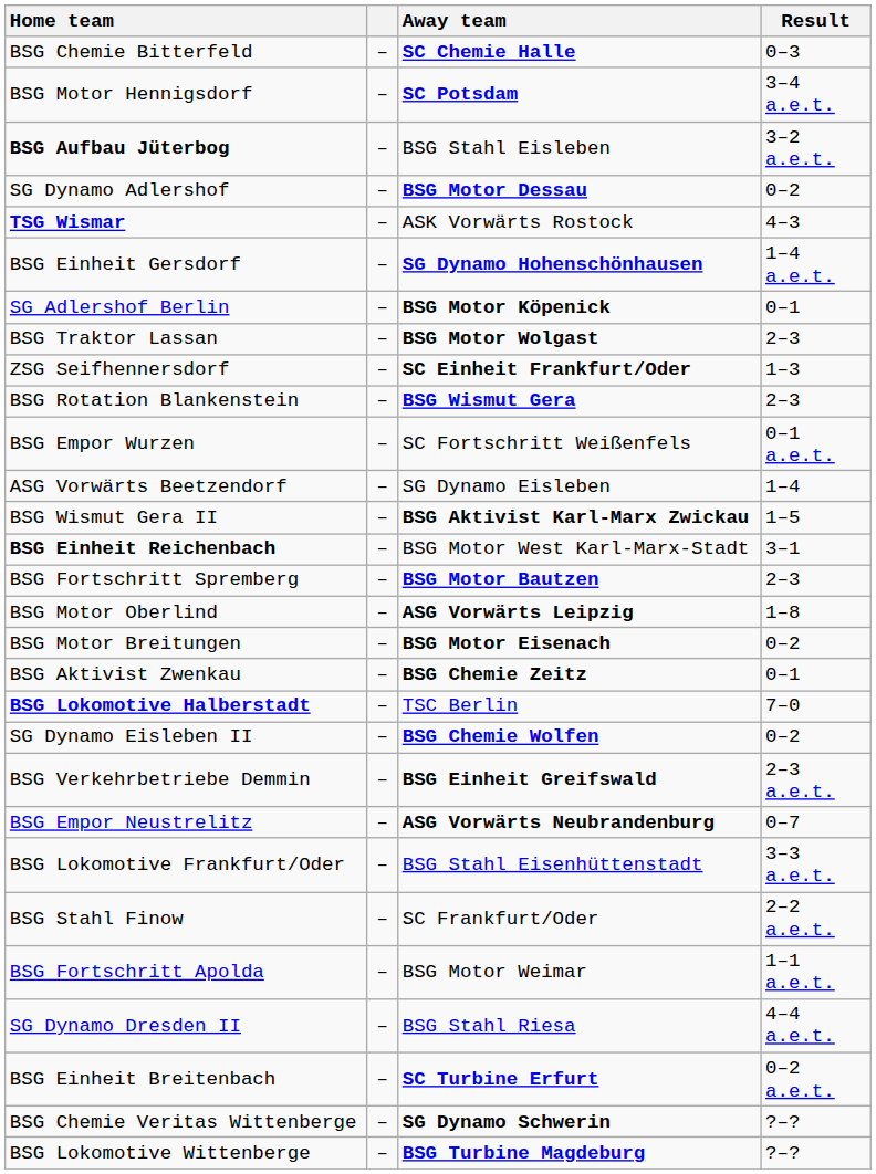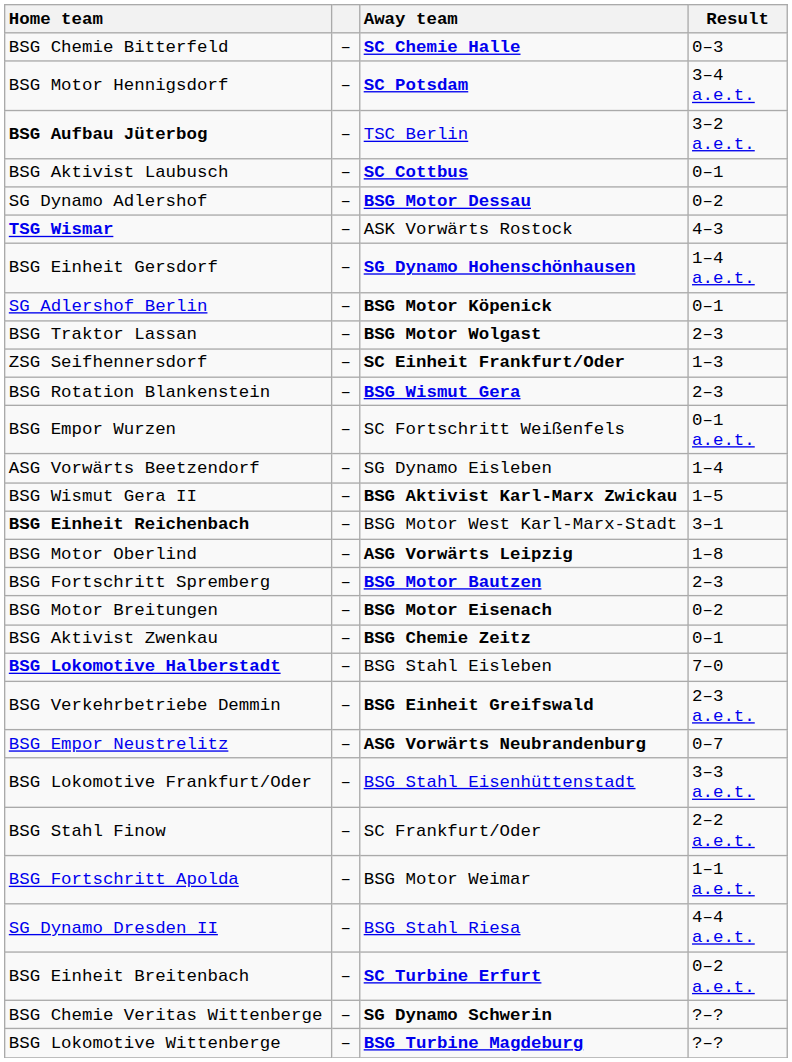 <table class="wikitable" style="width:585px;">
 <tr>
 <th style="width:250px; text-align:left;">Home team</th>
 <th style="width:15px;"></th>
 <th style="width:250px; text-align:left;">Away team</th>
 <th style="width:70px;" align="center;">Result</th>
 </tr>
 <tr>
 <td>BSG Chemie Bitterfeld</td>
 <td style="text-align:center;">–</td>
 <td><strong><a href='#'>SC Chemie Halle</a></strong></td>
 <td>0–3</td>
 </tr>
 <tr>
 <td>BSG Motor Hennigsdorf</td>
 <td style="text-align:center;">–</td>
 <td><strong><a href='#'>SC Potsdam</a></strong></td>
 <td>3–4 <a href='#'>a.e.t.</a></td>
 </tr>
 <tr>
 <td><strong>BSG Aufbau Jüterbog</strong></td>
 <td style="text-align:center;">–</td>
-<td>BSG Stahl Eisleben</td>
+<td><a href='#'>TSC Berlin</a></td>
 <td>3–2 <a href='#'>a.e.t.</a></td>
+</tr>
+<tr>
+<td>BSG Aktivist Laubusch</td>
+<td style="text-align:center;">–</td>
+<td><strong><a href='#'>SC Cottbus</a></strong></td>
+<td>0–1</td>
 </tr>
 <tr>
 <td>SG Dynamo Adlershof</td>
 <td style="text-align:center;">–</td>
 <td><strong><a href='#'>BSG Motor Dessau</a></strong></td>
 <td>0–2</td>
 </tr>
 <tr>
 <td><strong><a href='#'>TSG Wismar</a></strong></td>
 <td style="text-align:center;">–</td>
 <td>ASK Vorwärts Rostock</td>
 <td>4–3</td>
 </tr>
 <tr>
 <td>BSG Einheit Gersdorf</td>
 <td style="text-align:center;">–</td>
 <td><strong><a href='#'>SG Dynamo Hohenschönhausen</a></strong></td>
 <td>1–4 <a href='#'>a.e.t.</a></td>
 </tr>
 <tr>
 <td><a href='#'>SG Adlershof Berlin</a></td>
 <td style="text-align:center;">–</td>
 <td><strong>BSG Motor Köpenick</strong></td>
 <td>0–1</td>
 </tr>
 <tr>
 <td>BSG Traktor Lassan</td>
 <td style="text-align:center;">–</td>
 <td><strong>BSG Motor Wolgast</strong></td>
 <td>2–3</td>
 </tr>
 <tr>
 <td>ZSG Seifhennersdorf</td>
 <td style="text-align:center;">–</td>
 <td><strong>SC Einheit Frankfurt/Oder</strong></td>
 <td>1–3</td>
 </tr>
 <tr>
 <td>BSG Rotation Blankenstein</td>
 <td style="text-align:center;">–</td>
 <td><strong><a href='#'>BSG Wismut Gera</a></strong></td>
 <td>2–3</td>
 </tr>
 <tr>
 <td>BSG Empor Wurzen</td>
 <td style="text-align:center;">–</td>
 <td>SC Fortschritt Weißenfels</td>
 <td>0–1 <a href='#'>a.e.t.</a></td>
 </tr>
 <tr>
 <td>ASG Vorwärts Beetzendorf</td>
 <td style="text-align:center;">–</td>
 <td>SG Dynamo Eisleben</td>
 <td>1–4</td>
 </tr>
 <tr>
 <td>BSG Wismut Gera II</td>
 <td style="text-align:center;">–</td>
 <td><strong>BSG Aktivist Karl-Marx Zwickau</strong></td>
 <td>1–5</td>
 </tr>
 <tr>
 <td><strong>BSG Einheit Reichenbach</strong></td>
 <td style="text-align:center;">–</td>
 <td>BSG Motor West Karl-Marx-Stadt</td>
 <td>3–1</td>
 </tr>
 <tr>
+<td>BSG Motor Oberlind</td>
+<td style="text-align:center;">–</td>
+<td><strong>ASG Vorwärts Leipzig</strong></td>
+<td>1–8</td>
+</tr>
+<tr>
 <td>BSG Fortschritt Spremberg</td>
 <td style="text-align:center;">–</td>
 <td><strong><a href='#'>BSG Motor Bautzen</a></strong></td>
 <td>2–3</td>
-</tr>
-<tr>
-<td>BSG Motor Oberlind</td>
-<td style="text-align:center;">–</td>
-<td><strong>ASG Vorwärts Leipzig</strong></td>
-<td>1–8</td>
 </tr>
 <tr>
 <td>BSG Motor Breitungen</td>
 <td style="text-align:center;">–</td>
 <td><strong>BSG Motor Eisenach</strong></td>
 <td>0–2</td>
 </tr>
 <tr>
 <td>BSG Aktivist Zwenkau</td>
 <td style="text-align:center;">–</td>
 <td><strong>BSG Chemie Zeitz</strong></td>
 <td>0–1</td>
 </tr>
 <tr>
 <td><strong><a href='#'>BSG Lokomotive Halberstadt</a></strong></td>
 <td style="text-align:center;">–</td>
-<td><a href='#'>TSC Berlin</a></td>
+<td>BSG Stahl Eisleben</td>
 <td>7–0</td>
-</tr>
-<tr>
-<td>SG Dynamo Eisleben II</td>
-<td style="text-align:center;">–</td>
-<td><strong><a href='#'>BSG Chemie Wolfen</a></strong></td>
-<td>0–2</td>
 </tr>
 <tr>
 <td>BSG Verkehrbetriebe Demmin</td>
 <td style="text-align:center;">–</td>
 <td><strong>BSG Einheit Greifswald</strong></td>
 <td>2–3 <a href='#'>a.e.t.</a></td>
 </tr>
 <tr>
 <td><a href='#'>BSG Empor Neustrelitz</a></td>
 <td style="text-align:center;">–</td>
 <td><strong>ASG Vorwärts Neubrandenburg</strong></td>
 <td>0–7</td>
 </tr>
 <tr>
 <td>BSG Lokomotive Frankfurt/Oder</td>
 <td style="text-align:center;">–</td>
 <td><a href='#'>BSG Stahl Eisenhüttenstadt</a></td>
 <td>3–3 <a href='#'>a.e.t.</a></td>
 </tr>
 <tr>
 <td>BSG Stahl Finow</td>
 <td style="text-align:center;">–</td>
 <td>SC Frankfurt/Oder</td>
 <td>2–2 <a href='#'>a.e.t.</a></td>
 </tr>
 <tr>
 <td><a href='#'>BSG Fortschritt Apolda</a></td>
 <td style="text-align:center;">–</td>
 <td>BSG Motor Weimar</td>
 <td>1–1 <a href='#'>a.e.t.</a></td>
 </tr>
 <tr>
 <td><a href='#'>SG Dynamo Dresden II</a></td>
 <td style="text-align:center;">–</td>
 <td><a href='#'>BSG Stahl Riesa</a></td>
 <td>4–4 <a href='#'>a.e.t.</a></td>
 </tr>
 <tr>
 <td>BSG Einheit Breitenbach</td>
 <td style="text-align:center;">–</td>
 <td><strong><a href='#'>SC Turbine Erfurt</a></strong></td>
 <td>0–2 <a href='#'>a.e.t.</a></td>
 </tr>
 <tr>
 <td>BSG Chemie Veritas Wittenberge</td>
 <td style="text-align:center;">–</td>
 <td><strong>SG Dynamo Schwerin</strong></td>
 <td>?–?</td>
 </tr>
 <tr>
 <td>BSG Lokomotive Wittenberge</td>
 <td style="text-align:center;">–</td>
 <td><strong><a href='#'>BSG Turbine Magdeburg</a></strong></td>
 <td>?–?</td>
 </tr>
 </table>
